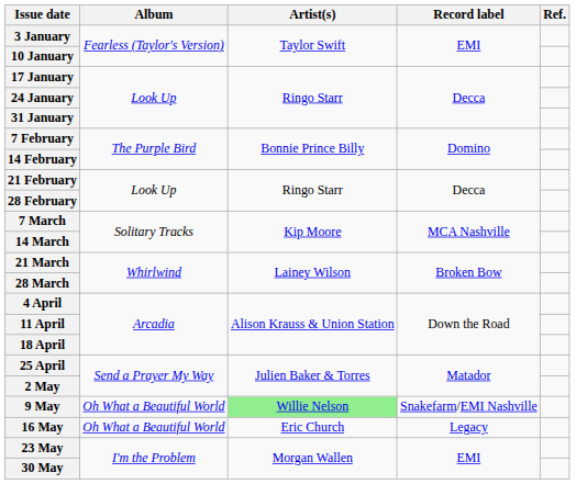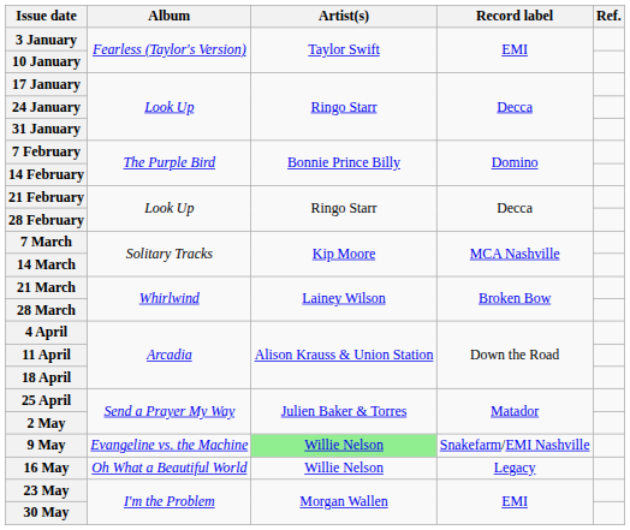 <table class="wikitable plainrowheaders">
 <tr>
 <th scope="col">Issue date</th>
 <th scope="col">Album</th>
 <th scope="col">Artist(s)</th>
 <th scope="col">Record label</th>
 <th scope="col">Ref.</th>
 </tr>
 <tr>
 <th scope="row">3 January</th>
 <td align="center" rowspan=2><em><a href='#'>Fearless (Taylor's Version)</a></em></td>
 <td align="center" rowspan=2><a href='#'>Taylor Swift</a></td>
 <td align="center" rowspan=2><a href='#'>EMI</a></td>
 <td align="center"></td>
 </tr>
 <tr>
 <th scope="row">10 January</th>
 <td align="center"></td>
 </tr>
 <tr>
 <th scope="row">17 January</th>
 <td align="center" rowspan=3><em><a href='#'>Look Up</a></em></td>
 <td align="center" rowspan=3><a href='#'>Ringo Starr</a></td>
 <td align="center" rowspan=3><a href='#'>Decca</a></td>
 <td align="center"></td>
 </tr>
 <tr>
 <th scope="row">24 January</th>
 <td align="center"></td>
 </tr>
 <tr>
 <th scope="row">31 January</th>
 <td align="center"></td>
 </tr>
 <tr>
 <th scope="row">7 February</th>
 <td align="center" rowspan=2><em><a href='#'>The Purple Bird</a></em></td>
 <td align="center" rowspan=2><a href='#'>Bonnie Prince Billy</a></td>
 <td align="center" rowspan=2><a href='#'>Domino</a></td>
 <td align="center"></td>
 </tr>
 <tr>
 <th scope="row">14 February</th>
 <td align="center"></td>
 </tr>
 <tr>
 <th scope="row">21 February</th>
 <td align="center" rowspan=2><em>Look Up</em></td>
 <td align="center" rowspan=2>Ringo Starr</td>
 <td align="center" rowspan=2>Decca</td>
 <td align="center"></td>
 </tr>
 <tr>
 <th scope="row">28 February</th>
 <td align="center"></td>
 </tr>
 <tr>
 <th scope="row">7 March</th>
 <td align="center" rowspan=2><em>Solitary Tracks</em></td>
 <td align="center" rowspan=2><a href='#'>Kip Moore</a></td>
 <td align="center" rowspan=2><a href='#'>MCA Nashville</a></td>
 <td align="center"></td>
 </tr>
 <tr>
 <th scope="row">14 March</th>
 <td align="center"></td>
 </tr>
 <tr>
 <th scope="row">21 March</th>
 <td align="center" rowspan=2><em><a href='#'>Whirlwind</a></em></td>
 <td align="center" rowspan=2><a href='#'>Lainey Wilson</a></td>
 <td align="center" rowspan=2><a href='#'>Broken Bow</a></td>
 <td align="center"></td>
 </tr>
 <tr>
 <th scope="row">28 March</th>
 <td align="center"></td>
 </tr>
 <tr>
 <th scope="row">4 April</th>
 <td align="center" rowspan=3><em><a href='#'>Arcadia</a></em></td>
 <td align="center" rowspan=3><a href='#'>Alison Krauss & Union Station</a></td>
 <td align="center" rowspan=3>Down the Road</td>
 <td align="center"></td>
 </tr>
 <tr>
 <th scope="row">11 April</th>
 <td align="center"></td>
 </tr>
 <tr>
 <th scope="row">18 April</th>
 <td align="center"></td>
 </tr>
 <tr>
 <th scope="row">25 April</th>
 <td align="center" rowspan=2><em><a href='#'>Send a Prayer My Way</a></em></td>
 <td align="center" rowspan=2><a href='#'>Julien Baker & Torres</a></td>
 <td align="center" rowspan=2><a href='#'>Matador</a></td>
 <td align="center"></td>
 </tr>
 <tr>
 <th scope="row">2 May</th>
 <td align="center"></td>
 </tr>
 <tr>
 <th scope="row">9 May</th>
-<td align="center"><em><a href='#'>Oh What a Beautiful World</a></em></td>
+<td align="center"><em><a href='#'>Evangeline vs. the Machine</a></em></td>
 <td align="center" style="background: lightgreen;"><a href='#'>Willie Nelson</a></td>
 <td align="center"><a href='#'>Snakefarm</a>/<a href='#'>EMI Nashville</a></td>
 <td align="center"></td>
 </tr>
 <tr>
 <th scope="row">16 May</th>
 <td align="center"><em><a href='#'>Oh What a Beautiful World</a></em></td>
-<td align="center"><a href='#'>Eric Church</a></td>
+<td align="center"><a href='#'>Willie Nelson</a></td>
 <td align="center"><a href='#'>Legacy</a></td>
 <td align="center"></td>
 </tr>
 <tr>
 <th scope="row">23 May</th>
 <td align="center" rowspan=2><em><a href='#'>I'm the Problem</a></em></td>
 <td align="center" rowspan=2><a href='#'>Morgan Wallen</a></td>
 <td align="center" rowspan=2><a href='#'>EMI</a></td>
 <td align="center"></td>
 </tr>
 <tr>
 <th scope="row">30 May</th>
 <td align="center"></td>
 </tr>
 </table>
